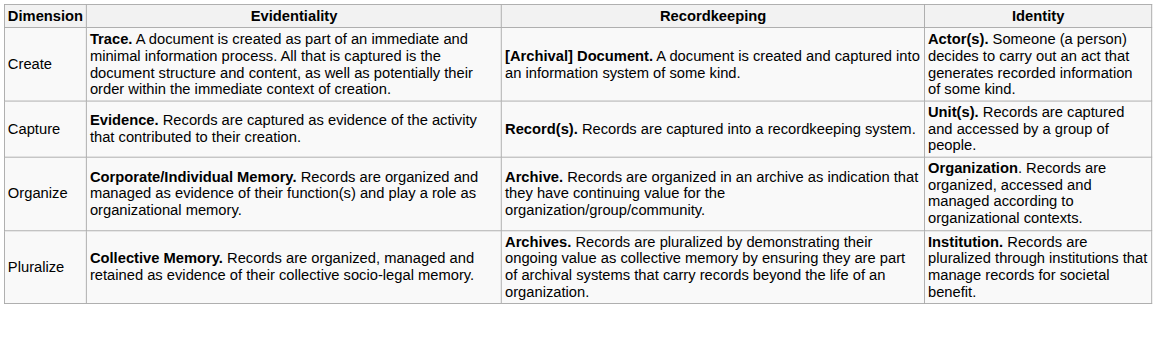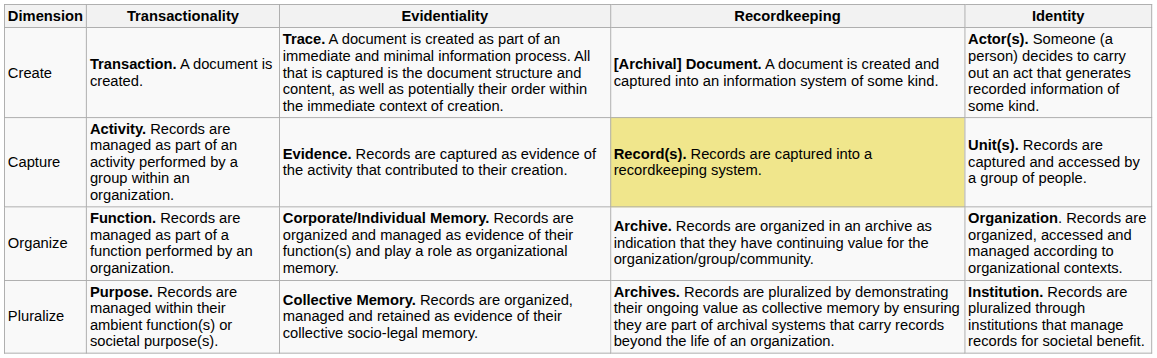 <table class="wikitable">
 <tr>
 <th>Dimension</th>
+<th>Transactionality</th>
 <th>Evidentiality</th>
 <th>Recordkeeping</th>
 <th>Identity</th>
 </tr>
 <tr>
 <td>Create</td>
+<td><strong>Transaction.</strong> A document is created.</td>
 <td><strong>Trace.</strong> A document is created as part of an immediate and minimal information process. All that is captured is the document structure and content, as well as potentially their order within the immediate context of creation.</td>
 <td><strong>[Archival] Document.</strong> A document is created and captured into an information system of some kind.</td>
 <td><strong>Actor(s).</strong> Someone (a person) decides to carry out an act that generates recorded information of some kind.</td>
 </tr>
 <tr>
 <td>Capture</td>
+<td><strong>Activity.</strong> Records are managed as part of an activity performed by a group within an organization.</td>
 <td><strong>Evidence.</strong> Records are captured as evidence of the activity that contributed to their creation.</td>
-<td><strong>Record(s).</strong> Records are captured into a recordkeeping system.</td>
+<td style="background: khaki;"><strong>Record(s).</strong> Records are captured into a recordkeeping system.</td>
 <td><strong>Unit(s).</strong> Records are captured and accessed by a group of people.</td>
 </tr>
 <tr>
 <td>Organize</td>
+<td><strong>Function.</strong> Records are managed as part of a function performed by an organization.</td>
 <td><strong>Corporate/Individual Memory.</strong> Records are organized and managed as evidence of their function(s) and play a role as organizational memory.</td>
 <td><strong>Archive.</strong> Records are organized in an archive as indication that they have continuing value for the organization/group/community.</td>
 <td><strong>Organization</strong>. Records are organized, accessed and managed according to organizational contexts.</td>
 </tr>
 <tr>
 <td>Pluralize</td>
+<td><strong>Purpose.</strong> Records are managed within their ambient function(s) or societal purpose(s).</td>
 <td><strong>Collective Memory.</strong> Records are organized, managed and retained as evidence of their collective socio-legal memory.</td>
 <td><strong>Archives.</strong> Records are pluralized by demonstrating their ongoing value as collective memory by ensuring they are part of archival systems that carry records beyond the life of an organization.</td>
 <td><strong>Institution.</strong> Records are pluralized through institutions that manage records for societal benefit.</td>
 </tr>
 </table>
